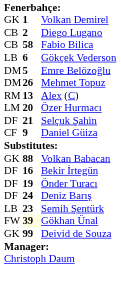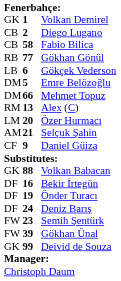 <table style="font-size: 90%" cellspacing="0" cellpadding="0">
 <tr>
 <td colspan="4"><strong>Fenerbahçe:</strong></td>
 </tr>
 <tr>
 <th width=25></th>
 <th width=25></th>
 </tr>
 <tr>
 <td>GK</td>
 <td><strong>1</strong></td>
 <td> <a href='#'>Volkan Demirel</a></td>
 </tr>
 <tr>
 <td>CB</td>
 <td><strong>2</strong></td>
 <td> <a href='#'>Diego Lugano</a></td>
 </tr>
 <tr>
 <td>CB</td>
 <td><strong>58</strong></td>
 <td> <a href='#'>Fabio Bilica</a></td>
 <td></td>
 <td></td>
 </tr>
 <tr>
+<td>RB</td>
+<td><strong>77</strong></td>
+<td> <a href='#'>Gökhan Gönül</a></td>
+<td></td>
+<td></td>
+<td></td>
+</tr>
+<tr>
 <td>LB</td>
 <td><strong>6</strong></td>
 <td> <a href='#'>Gökçek Vederson</a></td>
 </tr>
 <tr>
 <td>DM</td>
 <td><strong>5</strong></td>
 <td> <a href='#'>Emre Belözoğlu</a></td>
 <td></td>
 <td></td>
 <td></td>
 </tr>
 <tr>
 <td>DM</td>
-<td><strong>26</strong></td>
+<td><strong>66</strong></td>
 <td> <a href='#'>Mehmet Topuz</a></td>
 </tr>
 <tr>
 <td>RM</td>
 <td><strong>13</strong></td>
 <td> <a href='#'>Alex</a> (<a href='#'>C</a>)</td>
 </tr>
 <tr>
 <td>LM</td>
 <td><strong>20</strong></td>
 <td> <a href='#'>Özer Hurmacı</a></td>
 </tr>
 <tr>
-<td>DF</td>
+<td>AM</td>
 <td><strong>21</strong></td>
 <td> <a href='#'>Selçuk Şahin</a></td>
 </tr>
 <tr>
 <td>CF</td>
 <td><strong>9</strong></td>
 <td> <a href='#'>Daniel Güiza</a></td>
 </tr>
 <tr>
 <td colspan=3><strong>Substitutes:</strong></td>
 </tr>
 <tr>
 <td>GK</td>
 <td><strong>88</strong></td>
 <td> <a href='#'>Volkan Babacan</a></td>
 </tr>
 <tr>
 <td>DF</td>
 <td><strong>16</strong></td>
 <td> <a href='#'>Bekir İrtegün</a></td>
 </tr>
 <tr>
 <td>DF</td>
 <td><strong>19</strong></td>
 <td> <a href='#'>Önder Turacı</a></td>
 </tr>
 <tr>
 <td>DF</td>
 <td><strong>24</strong></td>
 <td> <a href='#'>Deniz Barış</a></td>
 </tr>
 <tr>
-<td>LB</td>
+<td>FW</td>
 <td><strong>23</strong></td>
 <td> <a href='#'>Semih Şentürk</a></td>
 </tr>
 <tr>
 <td>FW</td>
-<td style="background: lightyellow;"><strong>39</strong></td>
+<td><strong>39</strong></td>
 <td> <a href='#'>Gökhan Ünal</a></td>
 <td></td>
 <td></td>
 <td></td>
 </tr>
 <tr>
 <td>GK</td>
 <td><strong>99</strong></td>
 <td> <a href='#'>Deivid de Souza</a></td>
 <td></td>
 <td></td>
 <td></td>
 </tr>
 <tr>
 <td colspan=3><strong>Manager:</strong></td>
 </tr>
 <tr>
 <td colspan=4> <a href='#'>Christoph Daum</a></td>
 </tr>
 </table>
